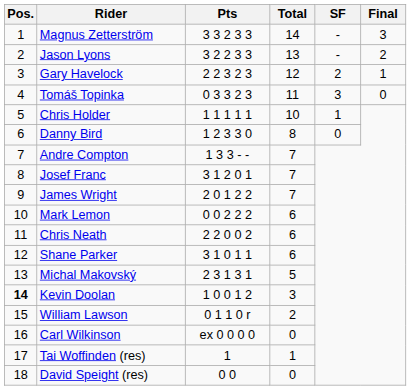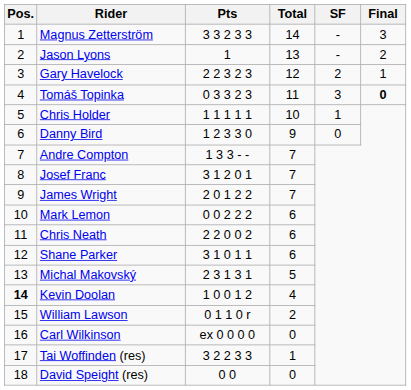 <table class=wikitable>
 <tr>
 <th width=25px>Pos.</th>
 <th width=180px>Rider</th>
 <th width=100px>Pts</th>
 <th width=50px>Total</th>
 <th width=50px>SF</th>
 <th width=50px>Final</th>
 </tr>
 <tr align=center >
 <td>1</td>
 <td align=left> <a href='#'>Magnus Zetterström</a></td>
 <td>3	3	2	3	3</td>
 <td>14</td>
 <td>-</td>
 <td>3</td>
 </tr>
 <tr align=center>
 <td>2</td>
 <td align=left> <a href='#'>Jason Lyons</a></td>
-<td>3	2	2	3	3</td>
+<td>1</td>
 <td>13</td>
 <td>-</td>
 <td>2</td>
 </tr>
 <tr align=center>
 <td>3</td>
 <td align=left> <a href='#'>Gary Havelock</a></td>
 <td>2	2	3	2	3</td>
 <td>12</td>
 <td>2</td>
 <td>1</td>
 </tr>
 <tr align=center>
 <td>4</td>
 <td align=left> <a href='#'>Tomáš Topinka</a></td>
 <td>0	3	3	2	3</td>
 <td>11</td>
 <td>3</td>
-<td>0</td>
+<td><strong>0</strong></td>
 </tr>
 <tr align=center>
 <td>5</td>
 <td align=left> <a href='#'>Chris Holder</a></td>
 <td>1	1	1	1	1</td>
 <td>10</td>
 <td>1</td>
 </tr>
 <tr align=center>
 <td>6</td>
 <td align=left> <a href='#'>Danny Bird</a></td>
 <td>1	2	3	3	0</td>
-<td>8</td>
+<td>9</td>
 <td>0</td>
 </tr>
 <tr align=center>
 <td>7</td>
 <td align=left> <a href='#'>Andre Compton</a></td>
 <td>1	3	3 - -</td>
 <td>7</td>
 </tr>
 <tr align=center>
 <td>8</td>
 <td align=left> <a href='#'>Josef Franc</a></td>
 <td>3	1	2	0	1</td>
 <td>7</td>
 </tr>
 <tr align=center>
 <td>9</td>
 <td align=left> <a href='#'>James Wright</a></td>
 <td>2	0	1	2	2</td>
 <td>7</td>
 </tr>
 <tr align=center>
 <td>10</td>
 <td align=left> <a href='#'>Mark Lemon</a></td>
 <td>0	0	2	2	2</td>
 <td>6</td>
 </tr>
 <tr align=center>
 <td>11</td>
 <td align=left> <a href='#'>Chris Neath</a></td>
 <td>2	2	0	0	2</td>
 <td>6</td>
 </tr>
 <tr align=center>
 <td>12</td>
 <td align=left> <a href='#'>Shane Parker</a></td>
 <td>3	1	0	1	1</td>
 <td>6</td>
 </tr>
 <tr align=center>
 <td>13</td>
 <td align=left> <a href='#'>Michal Makovský</a></td>
 <td>2	3	1	3	1</td>
 <td>5</td>
 </tr>
 <tr align=center>
 <td><strong>14</strong></td>
 <td align=left> <a href='#'>Kevin Doolan</a></td>
 <td>1	0	0	1	2</td>
-<td>3</td>
+<td>4</td>
 </tr>
 <tr align=center>
 <td>15</td>
 <td align=left> <a href='#'>William Lawson</a></td>
 <td>0	1	1	0	r</td>
 <td>2</td>
 </tr>
 <tr align=center>
 <td>16</td>
 <td align=left> <a href='#'>Carl Wilkinson</a></td>
 <td>ex	0	0	0	0</td>
 <td>0</td>
 </tr>
 <tr align=center>
 <td>17</td>
 <td align=left> <a href='#'>Tai Woffinden</a>	(res)</td>
-<td>1</td>
+<td>3	2	2	3	3</td>
 <td>1</td>
 </tr>
 <tr align=center>
 <td>18</td>
 <td align=left> <a href='#'>David Speight</a>	(res)</td>
 <td>0 0</td>
 <td>0</td>
 </tr>
 </table>
